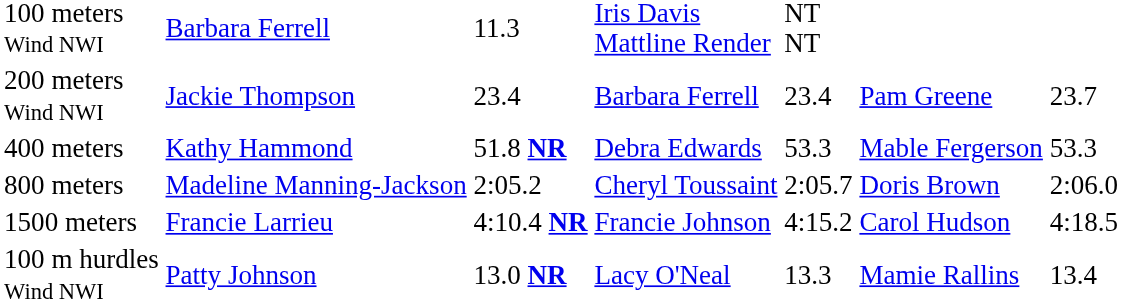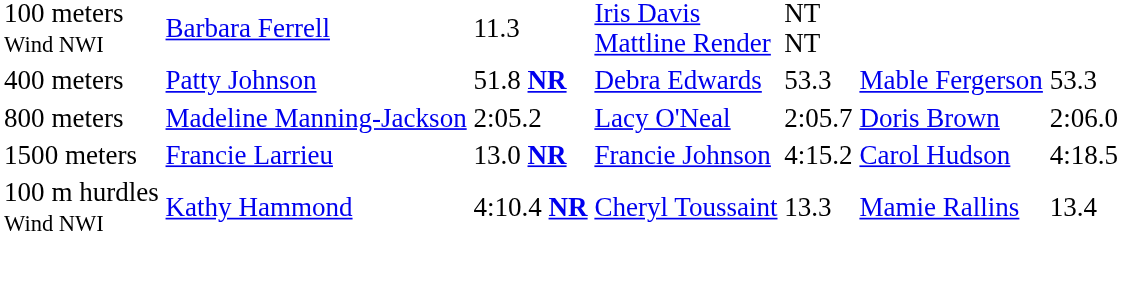 <table>
 <tr>
 <td>100 meters <br><small>Wind NWI</small></td>
 <td><a href='#'>Barbara Ferrell</a></td>
 <td>11.3</td>
 <td><a href='#'>Iris Davis</a> <br><a href='#'>Mattline Render</a></td>
 <td>NT<br>NT</td>
 </tr>
 <tr>
-<td>200 meters <br><small>Wind NWI</small></td>
-<td><a href='#'>Jackie Thompson</a></td>
-<td>23.4</td>
-<td><a href='#'>Barbara Ferrell</a></td>
-<td>23.4</td>
-<td><a href='#'>Pam Greene</a></td>
-<td>23.7</td>
-</tr>
-<tr>
 <td>400 meters</td>
-<td><a href='#'>Kathy Hammond</a></td>
+<td><a href='#'>Patty Johnson</a></td>
 <td>51.8 <strong><a href='#'>NR</a></strong></td>
 <td><a href='#'>Debra Edwards</a></td>
 <td>53.3</td>
 <td><a href='#'>Mable Fergerson</a></td>
 <td>53.3</td>
 </tr>
 <tr>
 <td>800 meters</td>
 <td><a href='#'>Madeline Manning-Jackson</a></td>
 <td>2:05.2</td>
-<td><a href='#'>Cheryl Toussaint</a></td>
+<td><a href='#'>Lacy O'Neal</a></td>
 <td>2:05.7</td>
 <td><a href='#'>Doris Brown</a></td>
 <td>2:06.0</td>
 </tr>
 <tr>
 <td>1500 meters</td>
 <td><a href='#'>Francie Larrieu</a></td>
-<td>4:10.4 <strong><a href='#'>NR</a></strong></td>
+<td>13.0 <strong><a href='#'>NR</a></strong></td>
 <td><a href='#'>Francie Johnson</a></td>
 <td>4:15.2</td>
 <td><a href='#'>Carol Hudson</a></td>
 <td>4:18.5</td>
 </tr>
 <tr>
 <td>100 m hurdles <br><small>Wind NWI</small></td>
-<td><a href='#'>Patty Johnson</a></td>
-<td>13.0 <strong><a href='#'>NR</a></strong></td>
-<td><a href='#'>Lacy O'Neal</a></td>
+<td><a href='#'>Kathy Hammond</a></td>
+<td>4:10.4 <strong><a href='#'>NR</a></strong></td>
+<td><a href='#'>Cheryl Toussaint</a></td>
 <td>13.3</td>
 <td><a href='#'>Mamie Rallins</a></td>
 <td>13.4</td>
 </tr>
 </table>
